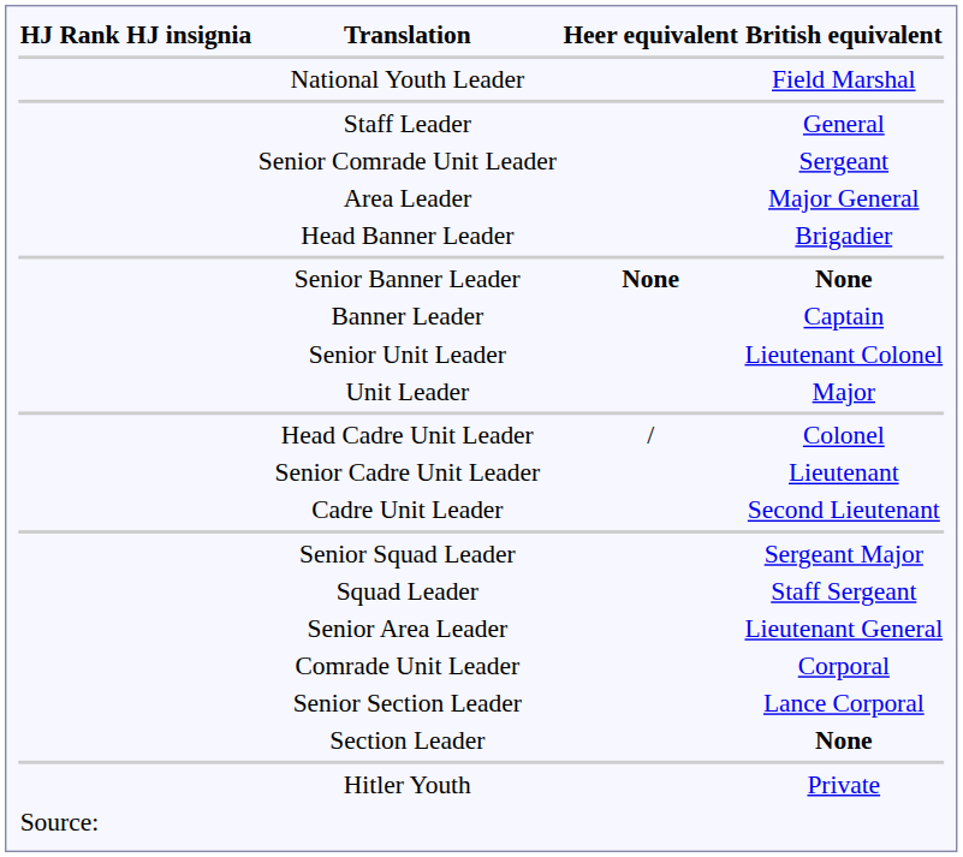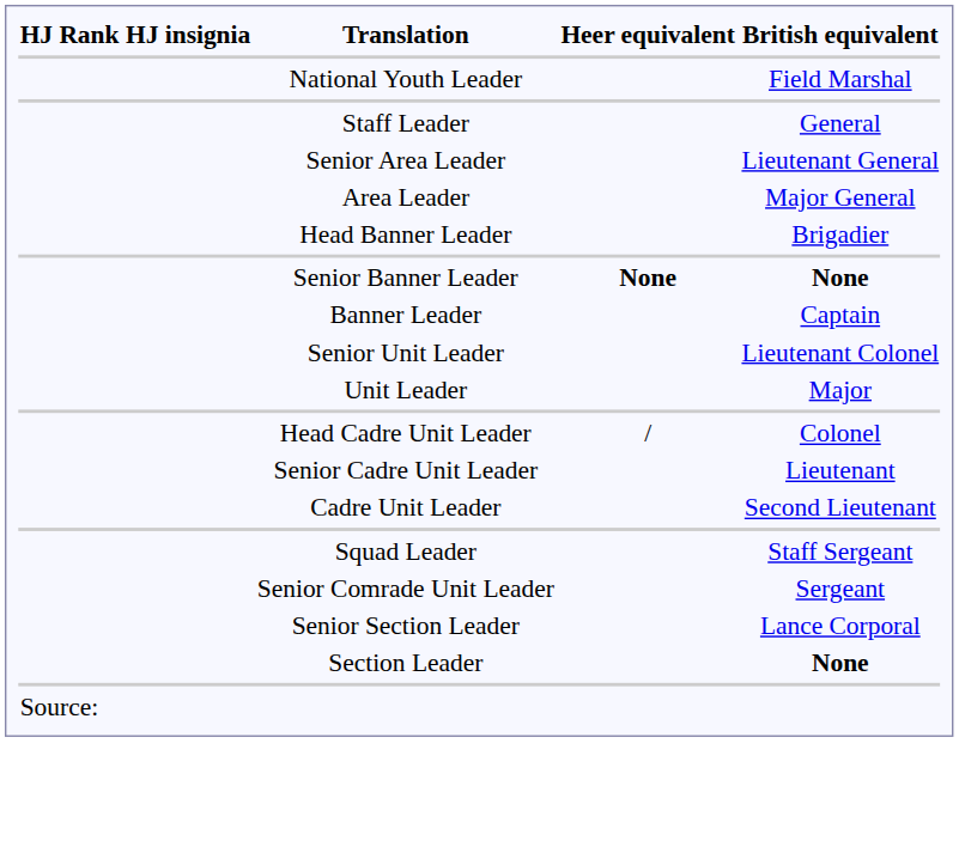 <table style="border:1px solid #8888aa; background-color:#f7f8ff; padding:5px; font-size:95%; margin: 0px 12px 12px 0px;">
 <tr style="text-align:center;">
 <th>HJ Rank</th>
 <th>HJ insignia</th>
 <th>Translation</th>
 <th>Heer equivalent</th>
 <th>British equivalent</th>
 </tr>
 <tr style="background-color:#CCCCCC; width: 100%">
 <th colspan=5></th>
 </tr>
 <tr style="text-align:center;">
 <td></td>
 <td></td>
 <td>National Youth Leader</td>
 <td></td>
 <td><a href='#'>Field Marshal</a></td>
 </tr>
 <tr style="background-color:#CCCCCC; width: 100%">
 <th colspan=5></th>
 </tr>
 <tr style="text-align:center;">
 <td></td>
 <td></td>
 <td>Staff Leader</td>
 <td></td>
 <td><a href='#'>General</a></td>
 </tr>
 <tr style="text-align:center;">
 <td></td>
 <td></td>
-<td>Senior Comrade Unit Leader</td>
+<td>Senior Area Leader</td>
 <td></td>
-<td><a href='#'>Sergeant</a></td>
+<td><a href='#'>Lieutenant General</a></td>
 </tr>
 <tr style="text-align:center;">
 <td></td>
 <td></td>
 <td>Area Leader</td>
 <td></td>
 <td><a href='#'>Major General</a></td>
 </tr>
 <tr style="text-align:center;">
 <td></td>
 <td></td>
 <td>Head Banner Leader</td>
 <td></td>
 <td><a href='#'>Brigadier</a></td>
 </tr>
 <tr style="background-color:#CCCCCC; width: 100%">
 <th colspan=5></th>
 </tr>
 <tr style="text-align:center;">
 <td></td>
 <td></td>
 <td>Senior Banner Leader</td>
 <td><strong>None</strong></td>
 <td><strong>None</strong></td>
 </tr>
 <tr style="text-align:center;">
 <td></td>
 <td></td>
 <td>Banner Leader</td>
 <td></td>
 <td><a href='#'>Captain</a></td>
 </tr>
 <tr style="text-align:center;">
 <td></td>
 <td></td>
 <td>Senior Unit Leader</td>
 <td></td>
 <td><a href='#'>Lieutenant Colonel</a></td>
 </tr>
 <tr style="text-align:center;">
 <td></td>
 <td></td>
 <td>Unit Leader</td>
 <td></td>
 <td><a href='#'>Major</a></td>
 </tr>
 <tr style="background-color:#CCCCCC; width: 100%">
 <th colspan=5></th>
 </tr>
 <tr style="text-align:center;">
 <td></td>
 <td></td>
 <td>Head Cadre Unit Leader</td>
 <td>/</td>
 <td><a href='#'>Colonel</a></td>
 </tr>
 <tr style="text-align:center;">
 <td></td>
 <td></td>
 <td>Senior Cadre Unit Leader</td>
 <td></td>
 <td><a href='#'>Lieutenant</a></td>
 </tr>
 <tr style="text-align:center;">
 <td></td>
 <td></td>
 <td>Cadre Unit Leader</td>
 <td></td>
 <td><a href='#'>Second Lieutenant</a></td>
 </tr>
 <tr style="background-color:#CCCCCC; width: 100%">
 <th colspan=5></th>
 </tr>
 <tr style="text-align:center;">
 <td></td>
 <td></td>
-<td>Senior Squad Leader</td>
-<td></td>
-<td><a href='#'>Sergeant Major</a></td>
-</tr>
-<tr style="text-align:center;">
-<td></td>
-<td></td>
 <td>Squad Leader</td>
 <td></td>
 <td><a href='#'>Staff Sergeant</a></td>
 </tr>
 <tr style="text-align:center;">
 <td></td>
 <td></td>
-<td>Senior Area Leader</td>
+<td>Senior Comrade Unit Leader</td>
 <td></td>
-<td><a href='#'>Lieutenant General</a></td>
-</tr>
-<tr style="text-align:center;">
-<td></td>
-<td></td>
-<td>Comrade Unit Leader</td>
-<td></td>
-<td><a href='#'>Corporal</a></td>
+<td><a href='#'>Sergeant</a></td>
 </tr>
 <tr style="text-align:center;">
 <td></td>
 <td></td>
 <td>Senior Section Leader</td>
 <td></td>
 <td><a href='#'>Lance Corporal</a></td>
 </tr>
 <tr style="text-align:center;">
 <td></td>
 <td></td>
 <td>Section Leader</td>
 <td></td>
 <td><strong>None</strong></td>
 </tr>
 <tr style="background-color:#CCCCCC; width: 100%">
 <th colspan=5></th>
 </tr>
-<tr style="text-align:center;">
-<td></td>
-<td></td>
-<td>Hitler Youth</td>
-<td></td>
-<td><a href='#'>Private</a></td>
-</tr>
 <tr>
 <td colspan=5>Source: </td>
 </tr>
 </table>
